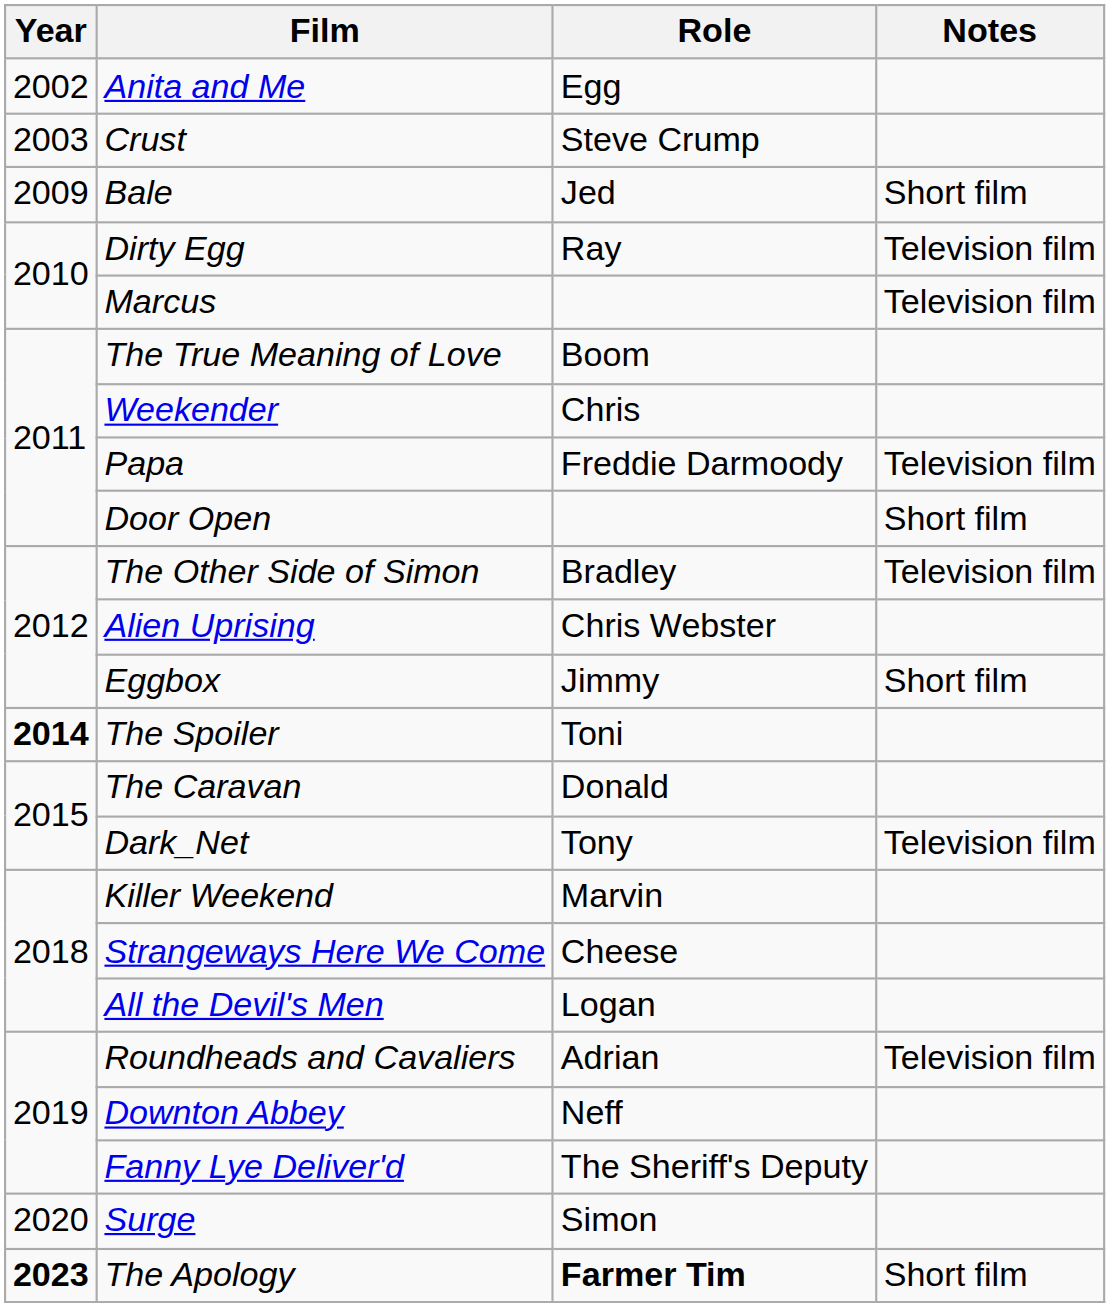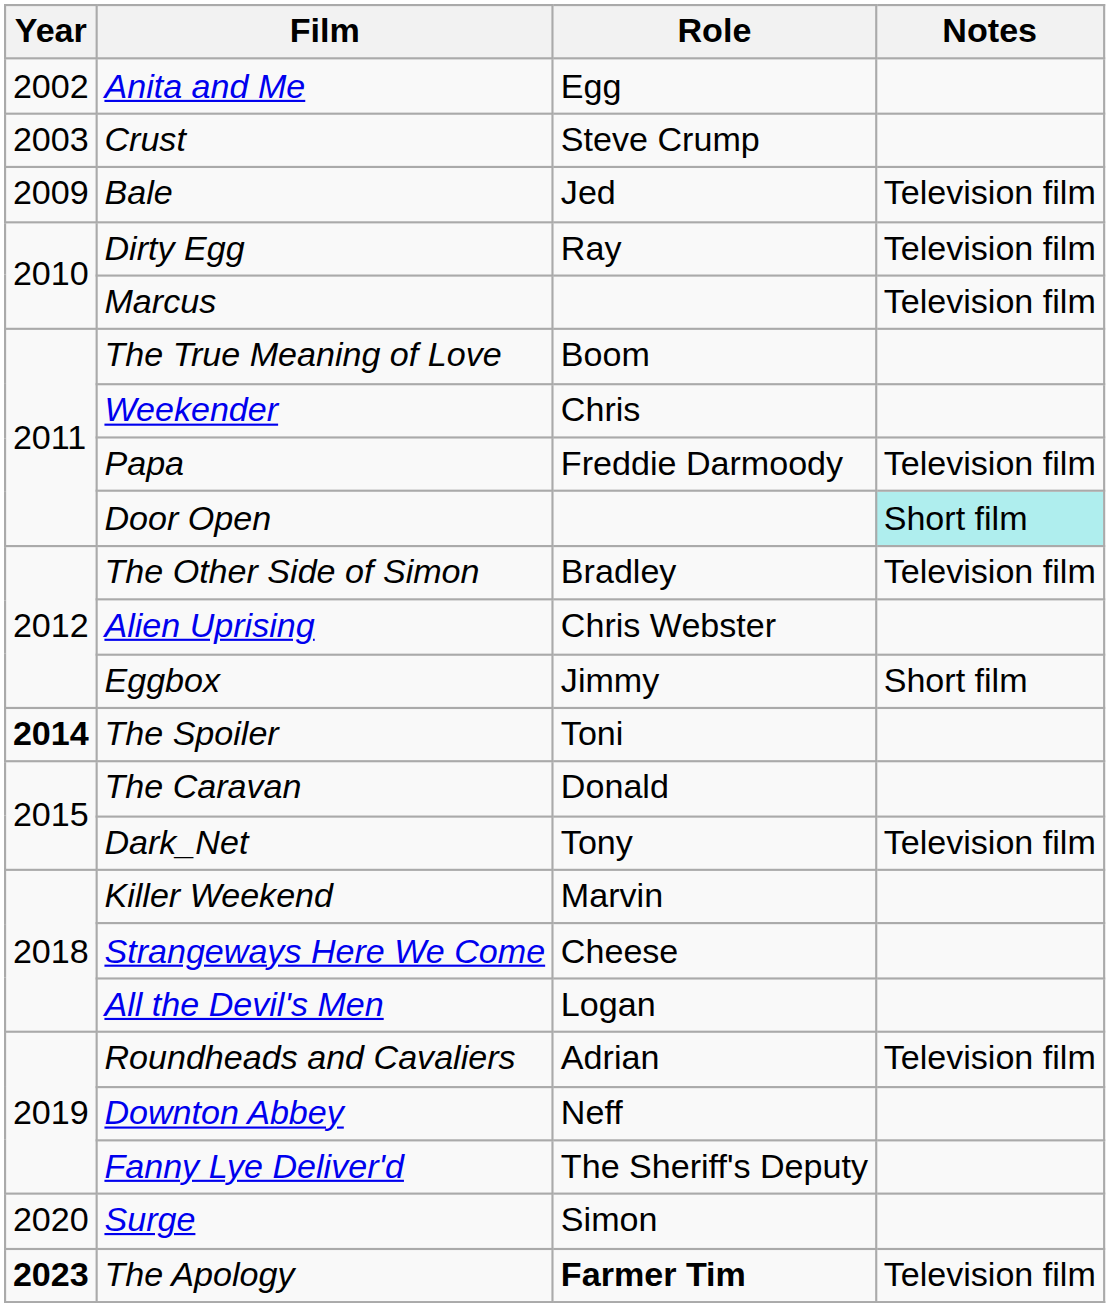 <table class="wikitable">
 <tr>
 <th>Year</th>
 <th>Film</th>
 <th>Role</th>
 <th>Notes</th>
 </tr>
 <tr>
 <td>2002</td>
 <td><em><a href='#'>Anita and Me</a></em></td>
 <td>Egg</td>
 <td></td>
 </tr>
 <tr>
 <td>2003</td>
 <td><em>Crust</em></td>
 <td>Steve Crump</td>
 <td></td>
 </tr>
 <tr>
 <td>2009</td>
 <td><em>Bale</em></td>
 <td>Jed</td>
-<td>Short film</td>
+<td>Television film</td>
 </tr>
 <tr>
 <td rowspan="2">2010</td>
 <td><em>Dirty Egg</em></td>
 <td>Ray</td>
 <td>Television film</td>
 </tr>
 <tr>
 <td><em>Marcus</em></td>
 <td></td>
 <td>Television film</td>
 </tr>
 <tr>
 <td rowspan="4">2011</td>
 <td><em>The True Meaning of Love</em></td>
 <td>Boom</td>
 <td></td>
 </tr>
 <tr>
 <td><em><a href='#'>Weekender</a></em></td>
 <td>Chris</td>
 <td></td>
 </tr>
 <tr>
 <td><em>Papa</em></td>
 <td>Freddie Darmoody</td>
 <td>Television film</td>
 </tr>
 <tr>
 <td><em>Door Open</em></td>
 <td></td>
-<td>Short film</td>
+<td style="background: paleturquoise;">Short film</td>
 </tr>
 <tr>
 <td rowspan="3">2012</td>
 <td><em>The Other Side of Simon</em></td>
 <td>Bradley</td>
 <td>Television film</td>
 </tr>
 <tr>
 <td><em><a href='#'>Alien Uprising</a></em></td>
 <td>Chris Webster</td>
 <td></td>
 </tr>
 <tr>
 <td><em>Eggbox</em></td>
 <td>Jimmy</td>
 <td>Short film</td>
 </tr>
 <tr>
 <td><strong>2014</strong></td>
 <td><em>The Spoiler</em></td>
 <td>Toni</td>
 <td></td>
 </tr>
 <tr>
 <td rowspan="2">2015</td>
 <td><em>The Caravan</em></td>
 <td>Donald</td>
 <td></td>
 </tr>
 <tr>
 <td><em>Dark_Net</em></td>
 <td>Tony</td>
 <td>Television film</td>
 </tr>
 <tr>
 <td rowspan="3">2018</td>
 <td><em>Killer Weekend</em></td>
 <td>Marvin</td>
 <td></td>
 </tr>
 <tr>
 <td><em><a href='#'>Strangeways Here We Come</a></em></td>
 <td>Cheese</td>
 <td></td>
 </tr>
 <tr>
 <td><em><a href='#'>All the Devil's Men</a></em></td>
 <td>Logan</td>
 <td></td>
 </tr>
 <tr>
 <td rowspan="3">2019</td>
 <td><em>Roundheads and Cavaliers</em></td>
 <td>Adrian</td>
 <td>Television film</td>
 </tr>
 <tr>
 <td><em><a href='#'>Downton Abbey</a></em></td>
 <td>Neff</td>
 <td></td>
 </tr>
 <tr>
 <td><em><a href='#'>Fanny Lye Deliver'd</a></em></td>
 <td>The Sheriff's Deputy</td>
 <td></td>
 </tr>
 <tr>
 <td>2020</td>
 <td><em><a href='#'>Surge</a></em></td>
 <td>Simon</td>
 <td></td>
 </tr>
 <tr>
 <td><strong>2023</strong></td>
 <td><em>The Apology</em></td>
 <td><strong>Farmer Tim</strong></td>
-<td>Short film</td>
+<td>Television film</td>
 </tr>
 <tr>
 </tr>
 </table>
